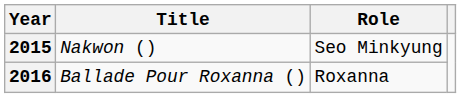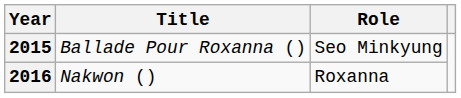 <table class="wikitable plainrowheaders sortable">
 <tr>
 <th scope="col">Year</th>
 <th scope="col">Title</th>
 <th scope="col">Role</th>
 <th scope="col" class="unsortable"></th>
 </tr>
 <tr>
 <th scope="row">2015</th>
-<td><em>Nakwon</em> ()</td>
+<td><em>Ballade Pour Roxanna</em> ()</td>
 <td>Seo Minkyung</td>
 <td rowspan="2" style="text-align:center"></td>
 </tr>
 <tr>
 <th scope="row">2016</th>
-<td><em>Ballade Pour Roxanna</em> ()</td>
+<td><em>Nakwon</em> ()</td>
 <td>Roxanna</td>
 </tr>
 </table>
